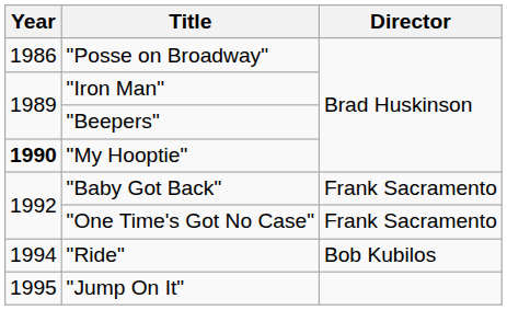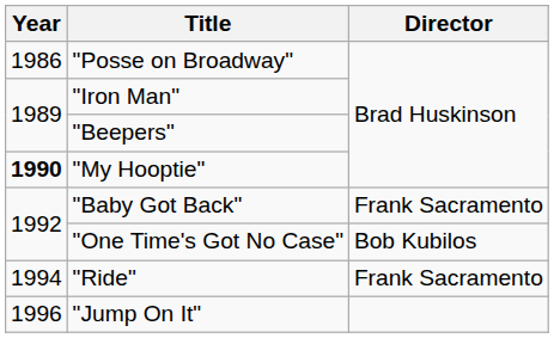 <table class="wikitable">
 <tr>
 <th>Year</th>
 <th>Title</th>
 <th>Director</th>
 </tr>
 <tr>
 <td>1986</td>
 <td>"Posse on Broadway"</td>
 <td rowspan="4">Brad Huskinson</td>
 </tr>
 <tr>
 <td rowspan=2>1989</td>
 <td>"Iron Man"</td>
 </tr>
 <tr>
 <td>"Beepers"</td>
 </tr>
 <tr>
 <td><strong>1990</strong></td>
 <td>"My Hooptie"</td>
 </tr>
 <tr>
 <td rowspan=2>1992</td>
 <td>"Baby Got Back"</td>
 <td>Frank Sacramento</td>
 </tr>
 <tr>
 <td>"One Time's Got No Case"</td>
-<td>Frank Sacramento</td>
+<td>Bob Kubilos</td>
 </tr>
 <tr>
 <td>1994</td>
 <td>"Ride"</td>
-<td>Bob Kubilos</td>
+<td>Frank Sacramento</td>
 </tr>
 <tr>
-<td>1995</td>
+<td>1996</td>
 <td>"Jump On It"</td>
 <td></td>
 </tr>
 </table>
